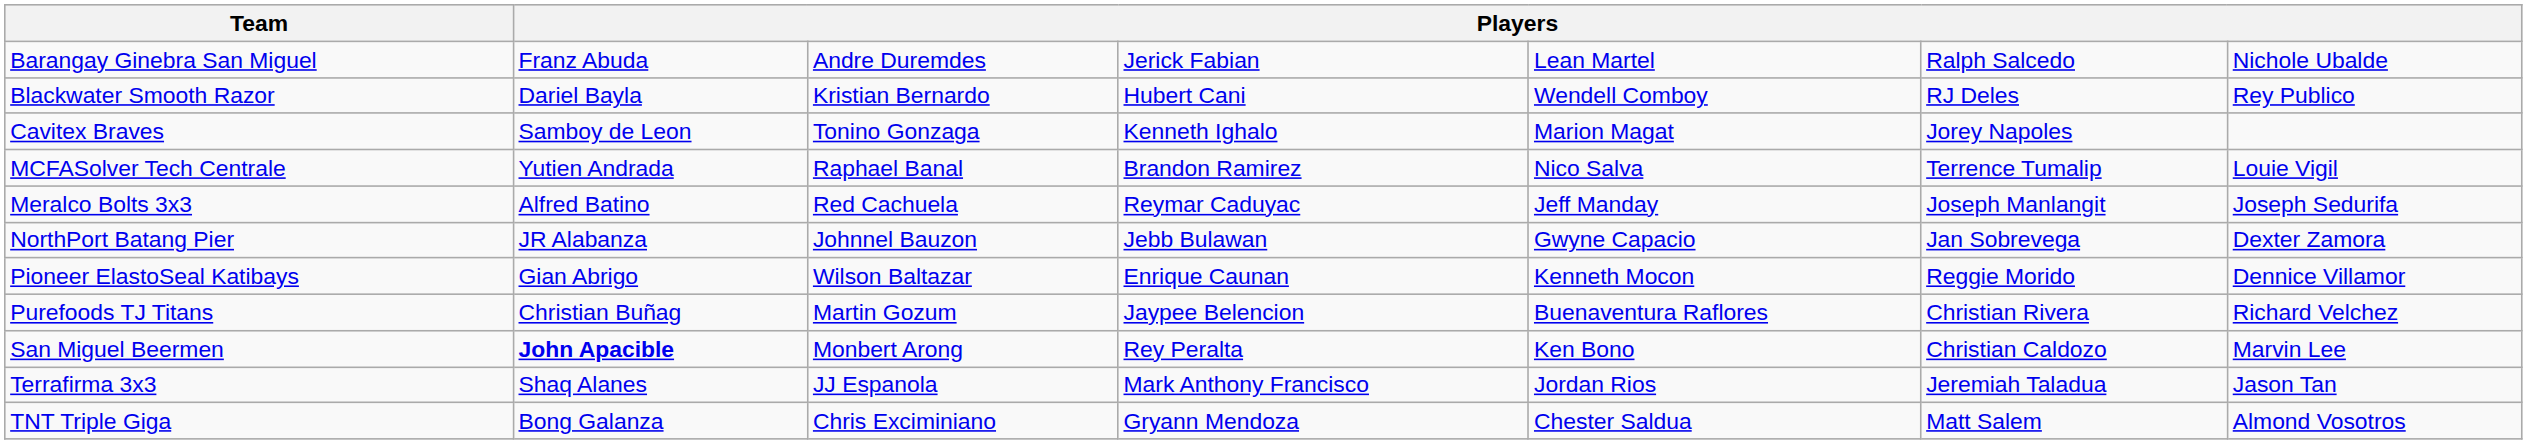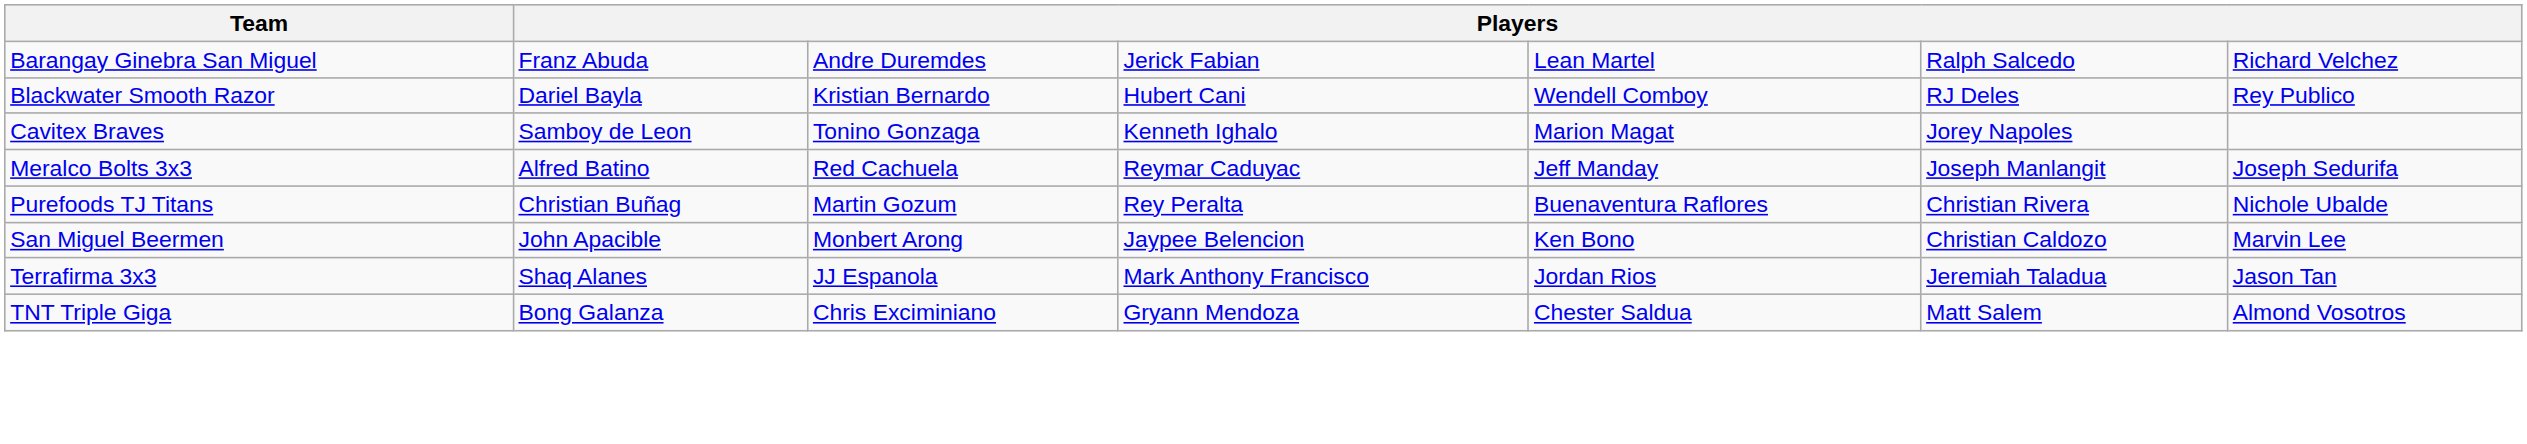 <table class="wikitable" style="font-size:90%; width:100%">
 <tr>
 <th>Team</th>
 <th colspan="6">Players</th>
 </tr>
 <tr>
 <td><a href='#'>Barangay Ginebra San Miguel</a></td>
 <td><a href='#'>Franz Abuda</a></td>
 <td><a href='#'>Andre Duremdes</a></td>
 <td><a href='#'>Jerick Fabian</a></td>
 <td><a href='#'>Lean Martel</a></td>
 <td><a href='#'>Ralph Salcedo</a></td>
-<td><a href='#'>Nichole Ubalde</a></td>
+<td><a href='#'>Richard Velchez</a></td>
 </tr>
 <tr>
 <td><a href='#'>Blackwater Smooth Razor</a></td>
 <td><a href='#'>Dariel Bayla</a></td>
 <td><a href='#'>Kristian Bernardo</a></td>
 <td><a href='#'>Hubert Cani</a></td>
 <td><a href='#'>Wendell Comboy</a></td>
 <td><a href='#'>RJ Deles</a></td>
 <td><a href='#'>Rey Publico</a></td>
 </tr>
 <tr>
 <td><a href='#'>Cavitex Braves</a></td>
 <td><a href='#'>Samboy de Leon</a></td>
 <td><a href='#'>Tonino Gonzaga</a></td>
 <td><a href='#'>Kenneth Ighalo</a></td>
 <td><a href='#'>Marion Magat</a></td>
 <td><a href='#'>Jorey Napoles</a></td>
 <td></td>
 </tr>
 <tr>
-<td><a href='#'>MCFASolver Tech Centrale</a></td>
-<td><a href='#'>Yutien Andrada</a></td>
-<td><a href='#'>Raphael Banal</a></td>
-<td><a href='#'>Brandon Ramirez</a></td>
-<td><a href='#'>Nico Salva</a></td>
-<td><a href='#'>Terrence Tumalip</a></td>
-<td><a href='#'>Louie Vigil</a></td>
-</tr>
-<tr>
 <td><a href='#'>Meralco Bolts 3x3</a></td>
 <td><a href='#'>Alfred Batino</a></td>
 <td><a href='#'>Red Cachuela</a></td>
 <td><a href='#'>Reymar Caduyac</a></td>
 <td><a href='#'>Jeff Manday</a></td>
 <td><a href='#'>Joseph Manlangit</a></td>
 <td><a href='#'>Joseph Sedurifa</a></td>
 </tr>
 <tr>
-<td><a href='#'>NorthPort Batang Pier</a></td>
-<td><a href='#'>JR Alabanza</a></td>
-<td><a href='#'>Johnnel Bauzon</a></td>
-<td><a href='#'>Jebb Bulawan</a></td>
-<td><a href='#'>Gwyne Capacio</a></td>
-<td><a href='#'>Jan Sobrevega</a></td>
-<td><a href='#'>Dexter Zamora</a></td>
-</tr>
-<tr>
-<td><a href='#'>Pioneer ElastoSeal Katibays</a></td>
-<td><a href='#'>Gian Abrigo</a></td>
-<td><a href='#'>Wilson Baltazar</a></td>
-<td><a href='#'>Enrique Caunan</a></td>
-<td><a href='#'>Kenneth Mocon</a></td>
-<td><a href='#'>Reggie Morido</a></td>
-<td><a href='#'>Dennice Villamor</a></td>
-</tr>
-<tr>
 <td><a href='#'>Purefoods TJ Titans</a></td>
 <td><a href='#'>Christian Buñag</a></td>
 <td><a href='#'>Martin Gozum</a></td>
-<td><a href='#'>Jaypee Belencion</a></td>
+<td><a href='#'>Rey Peralta</a></td>
 <td><a href='#'>Buenaventura Raflores</a></td>
 <td><a href='#'>Christian Rivera</a></td>
-<td><a href='#'>Richard Velchez</a></td>
+<td><a href='#'>Nichole Ubalde</a></td>
 </tr>
 <tr>
 <td><a href='#'>San Miguel Beermen</a></td>
-<td><strong><a href='#'>John Apacible</a></strong></td>
+<td><a href='#'>John Apacible</a></td>
 <td><a href='#'>Monbert Arong</a></td>
-<td><a href='#'>Rey Peralta</a></td>
+<td><a href='#'>Jaypee Belencion</a></td>
 <td><a href='#'>Ken Bono</a></td>
 <td><a href='#'>Christian Caldozo</a></td>
 <td><a href='#'>Marvin Lee</a></td>
 </tr>
 <tr>
 <td><a href='#'>Terrafirma 3x3</a></td>
 <td><a href='#'>Shaq Alanes</a></td>
 <td><a href='#'>JJ Espanola</a></td>
 <td><a href='#'>Mark Anthony Francisco</a></td>
 <td><a href='#'>Jordan Rios</a></td>
 <td><a href='#'>Jeremiah Taladua</a></td>
 <td><a href='#'>Jason Tan</a></td>
 </tr>
 <tr>
 <td><a href='#'>TNT Triple Giga</a></td>
 <td><a href='#'>Bong Galanza</a></td>
 <td><a href='#'>Chris Exciminiano</a></td>
 <td><a href='#'>Gryann Mendoza</a></td>
 <td><a href='#'>Chester Saldua</a></td>
 <td><a href='#'>Matt Salem</a></td>
 <td><a href='#'>Almond Vosotros</a></td>
 </tr>
 </table>
